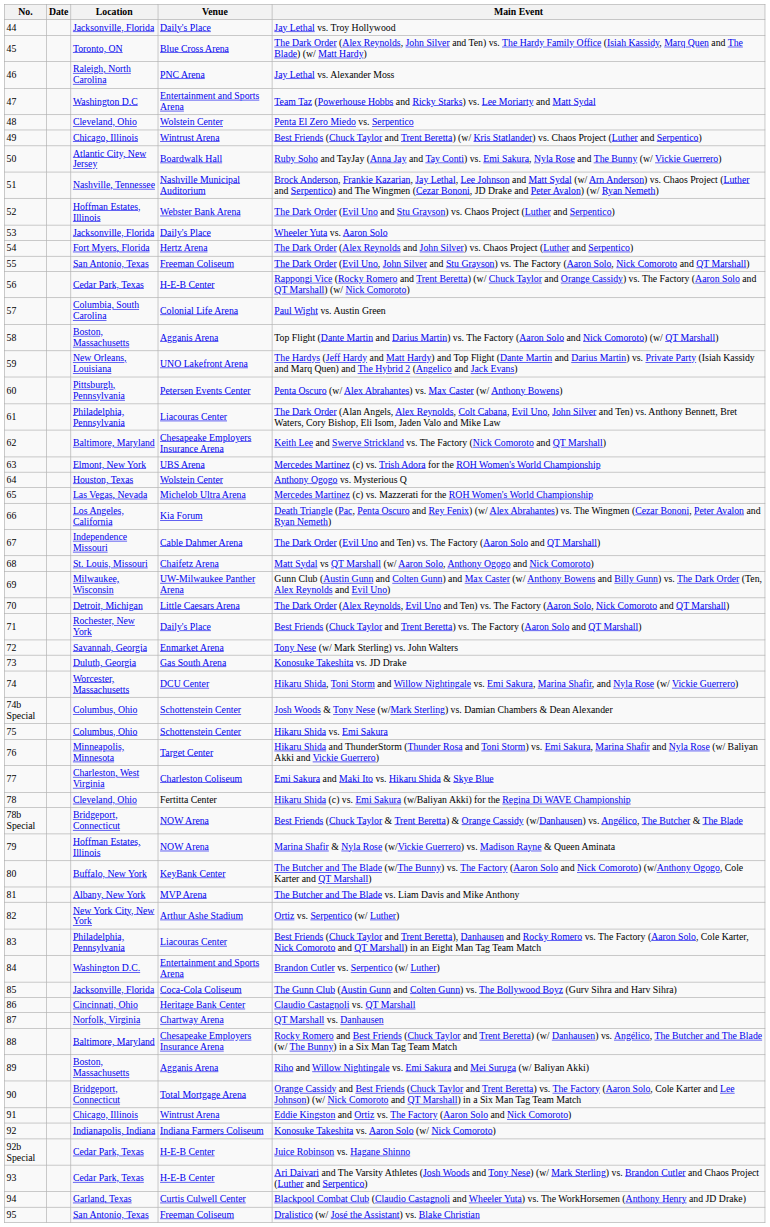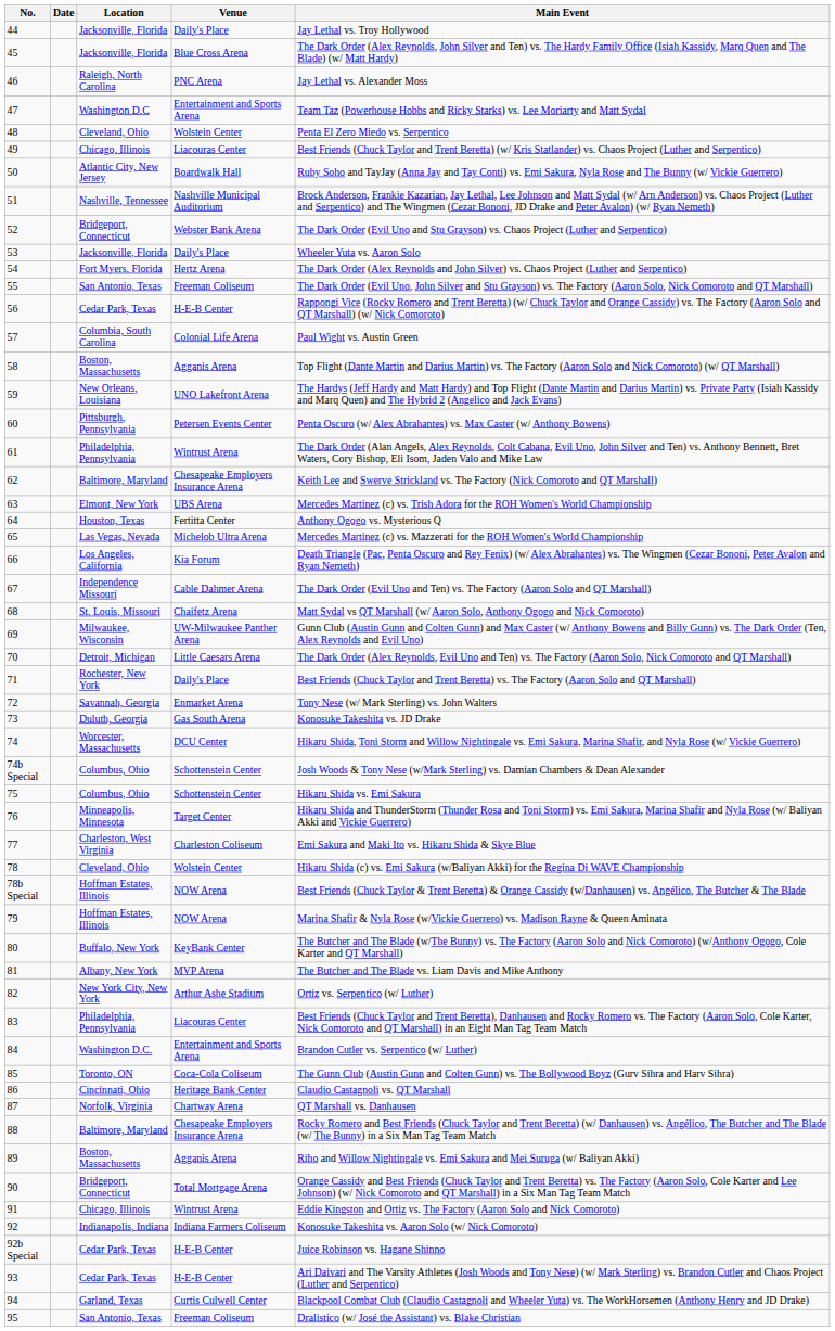 <table class="wikitable sortable">
 <tr>
 <th>No.</th>
 <th>Date</th>
 <th>Location</th>
 <th>Venue</th>
 <th>Main Event</th>
 </tr>
 <tr>
 <td>44</td>
 <td></td>
 <td><a href='#'>Jacksonville, Florida</a></td>
 <td><a href='#'>Daily's Place</a></td>
 <td><a href='#'>Jay Lethal</a> vs. Troy Hollywood</td>
 </tr>
 <tr>
 <td>45</td>
 <td></td>
-<td><a href='#'>Toronto, ON</a></td>
+<td><a href='#'>Jacksonville, Florida</a></td>
 <td><a href='#'>Blue Cross Arena</a></td>
 <td><a href='#'>The Dark Order</a> (<a href='#'>Alex Reynolds</a>, <a href='#'>John Silver</a> and Ten) vs. <a href='#'>The Hardy Family Office</a> (<a href='#'>Isiah Kassidy</a>, <a href='#'>Marq Quen</a> and <a href='#'>The Blade</a>) (w/ <a href='#'>Matt Hardy</a>)</td>
 </tr>
 <tr>
 <td>46</td>
 <td></td>
 <td><a href='#'>Raleigh, North Carolina</a></td>
 <td><a href='#'>PNC Arena</a></td>
 <td><a href='#'>Jay Lethal</a> vs. Alexander Moss</td>
 </tr>
 <tr>
 <td>47</td>
 <td></td>
 <td><a href='#'>Washington D.C</a></td>
 <td><a href='#'>Entertainment and Sports Arena</a></td>
 <td><a href='#'>Team Taz</a> (<a href='#'>Powerhouse Hobbs</a> and <a href='#'>Ricky Starks</a>) vs. <a href='#'>Lee Moriarty</a> and <a href='#'>Matt Sydal</a></td>
 </tr>
 <tr>
 <td>48</td>
 <td></td>
 <td><a href='#'>Cleveland, Ohio</a></td>
 <td><a href='#'>Wolstein Center</a></td>
 <td><a href='#'>Penta El Zero Miedo</a> vs. <a href='#'>Serpentico</a></td>
 </tr>
 <tr>
 <td>49</td>
 <td></td>
 <td><a href='#'>Chicago, Illinois</a></td>
-<td><a href='#'>Wintrust Arena</a></td>
+<td><a href='#'>Liacouras Center</a></td>
 <td><a href='#'>Best Friends</a> (<a href='#'>Chuck Taylor</a> and <a href='#'>Trent Beretta</a>) (w/ <a href='#'>Kris Statlander</a>) vs. Chaos Project (<a href='#'>Luther</a> and <a href='#'>Serpentico</a>)</td>
 </tr>
 <tr>
 <td>50</td>
 <td></td>
 <td><a href='#'>Atlantic City, New Jersey</a></td>
 <td><a href='#'>Boardwalk Hall</a></td>
 <td><a href='#'>Ruby Soho</a> and TayJay (<a href='#'>Anna Jay</a> and <a href='#'>Tay Conti</a>) vs. <a href='#'>Emi Sakura</a>, <a href='#'>Nyla Rose</a> and <a href='#'>The Bunny</a> (w/ <a href='#'>Vickie Guerrero</a>)</td>
 </tr>
 <tr>
 <td>51</td>
 <td></td>
 <td><a href='#'>Nashville, Tennessee</a></td>
 <td><a href='#'>Nashville Municipal Auditorium</a></td>
 <td><a href='#'>Brock Anderson</a>, <a href='#'>Frankie Kazarian</a>, <a href='#'>Jay Lethal</a>, <a href='#'>Lee Johnson</a> and <a href='#'>Matt Sydal</a> (w/ <a href='#'>Arn Anderson</a>) vs. Chaos Project (<a href='#'>Luther</a> and <a href='#'>Serpentico</a>) and The Wingmen (<a href='#'>Cezar Bononi</a>, JD Drake and <a href='#'>Peter Avalon</a>) (w/ <a href='#'>Ryan Nemeth</a>)</td>
 </tr>
 <tr>
 <td>52</td>
 <td></td>
-<td><a href='#'>Hoffman Estates, Illinois</a></td>
+<td><a href='#'>Bridgeport, Connecticut</a></td>
 <td><a href='#'>Webster Bank Arena</a></td>
 <td><a href='#'>The Dark Order</a> (<a href='#'>Evil Uno</a> and <a href='#'>Stu Grayson</a>) vs. Chaos Project (<a href='#'>Luther</a> and <a href='#'>Serpentico</a>)</td>
 </tr>
 <tr>
 <td>53</td>
 <td></td>
 <td><a href='#'>Jacksonville, Florida</a></td>
 <td><a href='#'>Daily's Place</a></td>
 <td><a href='#'>Wheeler Yuta</a> vs. <a href='#'>Aaron Solo</a></td>
 </tr>
 <tr>
 <td>54</td>
 <td></td>
 <td><a href='#'>Fort Myers, Florida</a></td>
 <td><a href='#'>Hertz Arena</a></td>
 <td><a href='#'>The Dark Order</a> (<a href='#'>Alex Reynolds</a> and <a href='#'>John Silver</a>) vs. Chaos Project (<a href='#'>Luther</a> and <a href='#'>Serpentico</a>)</td>
 </tr>
 <tr>
 <td>55</td>
 <td></td>
 <td><a href='#'>San Antonio, Texas</a></td>
 <td><a href='#'>Freeman Coliseum</a></td>
 <td><a href='#'>The Dark Order</a> (<a href='#'>Evil Uno</a>, <a href='#'>John Silver</a> and <a href='#'>Stu Grayson</a>) vs. The Factory (<a href='#'>Aaron Solo</a>, <a href='#'>Nick Comoroto</a> and <a href='#'>QT Marshall</a>)</td>
 </tr>
 <tr>
 <td>56</td>
 <td></td>
 <td><a href='#'>Cedar Park, Texas</a></td>
 <td><a href='#'>H-E-B Center</a></td>
 <td><a href='#'>Rappongi Vice</a> (<a href='#'>Rocky Romero</a> and <a href='#'>Trent Beretta</a>) (w/ <a href='#'>Chuck Taylor</a> and <a href='#'>Orange Cassidy</a>) vs. The Factory (<a href='#'>Aaron Solo</a> and <a href='#'>QT Marshall</a>) (w/ <a href='#'>Nick Comoroto</a>)</td>
 </tr>
 <tr>
 <td>57</td>
 <td></td>
 <td><a href='#'>Columbia, South Carolina</a></td>
 <td><a href='#'>Colonial Life Arena</a></td>
 <td><a href='#'>Paul Wight</a> vs. Austin Green</td>
 </tr>
 <tr>
 <td>58</td>
 <td></td>
 <td><a href='#'>Boston, Massachusetts</a></td>
 <td><a href='#'>Agganis Arena</a></td>
 <td>Top Flight (<a href='#'>Dante Martin</a> and <a href='#'>Darius Martin</a>) vs. The Factory (<a href='#'>Aaron Solo</a> and <a href='#'>Nick Comoroto</a>) (w/ <a href='#'>QT Marshall</a>)</td>
 </tr>
 <tr>
 <td>59</td>
 <td></td>
 <td><a href='#'>New Orleans, Louisiana</a></td>
 <td><a href='#'>UNO Lakefront Arena</a></td>
 <td><a href='#'>The Hardys</a> (<a href='#'>Jeff Hardy</a> and <a href='#'>Matt Hardy</a>) and Top Flight (<a href='#'>Dante Martin</a> and <a href='#'>Darius Martin</a>) vs. <a href='#'>Private Party</a> (Isiah Kassidy and Marq Quen) and <a href='#'>The Hybrid 2</a> (<a href='#'>Angelico</a> and <a href='#'>Jack Evans</a>)</td>
 </tr>
 <tr>
 <td>60</td>
 <td></td>
 <td><a href='#'>Pittsburgh, Pennsylvania</a></td>
 <td><a href='#'>Petersen Events Center</a></td>
 <td><a href='#'>Penta Oscuro</a> (w/ <a href='#'>Alex Abrahantes</a>) vs. <a href='#'>Max Caster</a> (w/ <a href='#'>Anthony Bowens</a>)</td>
 </tr>
 <tr>
 <td>61</td>
 <td></td>
 <td><a href='#'>Philadelphia, Pennsylvania</a></td>
-<td><a href='#'>Liacouras Center</a></td>
+<td><a href='#'>Wintrust Arena</a></td>
 <td><a href='#'>The Dark Order</a> (Alan Angels, <a href='#'>Alex Reynolds</a>, <a href='#'>Colt Cabana</a>, <a href='#'>Evil Uno</a>, <a href='#'>John Silver</a> and Ten) vs. Anthony Bennett, Bret Waters, Cory Bishop, Eli Isom, Jaden Valo and Mike Law</td>
 </tr>
 <tr>
 <td>62</td>
 <td></td>
 <td><a href='#'>Baltimore, Maryland</a></td>
 <td><a href='#'>Chesapeake Employers Insurance Arena</a></td>
 <td><a href='#'>Keith Lee</a> and <a href='#'>Swerve Strickland</a> vs. The Factory (<a href='#'>Nick Comoroto</a> and <a href='#'>QT Marshall</a>)</td>
 </tr>
 <tr>
 <td>63</td>
 <td></td>
 <td><a href='#'>Elmont, New York</a></td>
 <td><a href='#'>UBS Arena</a></td>
 <td><a href='#'>Mercedes Martinez</a> (c) vs. <a href='#'>Trish Adora</a> for the <a href='#'>ROH Women's World Championship</a></td>
 </tr>
 <tr>
 <td>64</td>
 <td></td>
 <td><a href='#'>Houston, Texas</a></td>
-<td><a href='#'>Wolstein Center</a></td>
+<td>Fertitta Center</td>
 <td><a href='#'>Anthony Ogogo</a> vs. Mysterious Q</td>
 </tr>
 <tr>
 <td>65</td>
 <td></td>
 <td><a href='#'>Las Vegas, Nevada</a></td>
 <td><a href='#'>Michelob Ultra Arena</a></td>
 <td><a href='#'>Mercedes Martinez</a> (c) vs. Mazzerati for the <a href='#'>ROH Women's World Championship</a></td>
 </tr>
 <tr>
 <td>66</td>
 <td></td>
 <td><a href='#'>Los Angeles, California</a></td>
 <td><a href='#'>Kia Forum</a></td>
 <td><a href='#'>Death Triangle</a> (<a href='#'>Pac</a>, <a href='#'>Penta Oscuro</a> and <a href='#'>Rey Fenix</a>) (w/ <a href='#'>Alex Abrahantes</a>) vs. The Wingmen (<a href='#'>Cezar Bononi</a>, <a href='#'>Peter Avalon</a> and <a href='#'>Ryan Nemeth</a>)</td>
 </tr>
 <tr>
 <td>67</td>
 <td></td>
 <td><a href='#'>Independence Missouri</a></td>
 <td><a href='#'>Cable Dahmer Arena</a></td>
 <td><a href='#'>The Dark Order</a> (<a href='#'>Evil Uno</a> and Ten) vs. The Factory (<a href='#'>Aaron Solo</a> and <a href='#'>QT Marshall</a>)</td>
 </tr>
 <tr>
 <td>68</td>
 <td></td>
 <td><a href='#'>St. Louis, Missouri</a></td>
 <td><a href='#'>Chaifetz Arena</a></td>
 <td><a href='#'>Matt Sydal</a> vs <a href='#'>QT Marshall</a> (w/ <a href='#'>Aaron Solo</a>, <a href='#'>Anthony Ogogo</a> and <a href='#'>Nick Comoroto</a>)</td>
 </tr>
 <tr>
 <td>69</td>
 <td></td>
 <td><a href='#'>Milwaukee, Wisconsin</a></td>
 <td><a href='#'>UW-Milwaukee Panther Arena</a></td>
 <td>Gunn Club (<a href='#'>Austin Gunn</a> and <a href='#'>Colten Gunn</a>) and <a href='#'>Max Caster</a> (w/ <a href='#'>Anthony Bowens</a> and <a href='#'>Billy Gunn</a>) vs. <a href='#'>The Dark Order</a> (Ten, <a href='#'>Alex Reynolds</a> and <a href='#'>Evil Uno</a>)</td>
 </tr>
 <tr>
 <td>70</td>
 <td></td>
 <td><a href='#'>Detroit, Michigan</a></td>
 <td><a href='#'>Little Caesars Arena</a></td>
 <td><a href='#'>The Dark Order</a> (<a href='#'>Alex Reynolds</a>, <a href='#'>Evil Uno</a> and Ten) vs. The Factory (<a href='#'>Aaron Solo</a>, <a href='#'>Nick Comoroto</a> and <a href='#'>QT Marshall</a>)</td>
 </tr>
 <tr>
 <td>71</td>
 <td></td>
 <td><a href='#'>Rochester, New York</a></td>
 <td><a href='#'>Daily's Place</a></td>
 <td><a href='#'>Best Friends</a> (<a href='#'>Chuck Taylor</a> and <a href='#'>Trent Beretta</a>) vs. The Factory (<a href='#'>Aaron Solo</a> and <a href='#'>QT Marshall</a>)</td>
 </tr>
 <tr>
 <td>72</td>
 <td></td>
 <td><a href='#'>Savannah, Georgia</a></td>
 <td><a href='#'>Enmarket Arena</a></td>
 <td><a href='#'>Tony Nese</a> (w/ Mark Sterling) vs. John Walters</td>
 </tr>
 <tr>
 <td>73</td>
 <td></td>
 <td><a href='#'>Duluth, Georgia</a></td>
 <td><a href='#'>Gas South Arena</a></td>
 <td><a href='#'>Konosuke Takeshita</a> vs. JD Drake</td>
 </tr>
 <tr>
 <td>74</td>
 <td></td>
 <td><a href='#'>Worcester, Massachusetts</a></td>
 <td><a href='#'>DCU Center</a></td>
 <td><a href='#'>Hikaru Shida</a>, <a href='#'>Toni Storm</a> and <a href='#'>Willow Nightingale</a> vs. <a href='#'>Emi Sakura</a>, <a href='#'>Marina Shafir</a>, and <a href='#'>Nyla Rose</a> (w/ <a href='#'>Vickie Guerrero</a>)</td>
 </tr>
 <tr>
 <td>74b Special</td>
 <td></td>
 <td><a href='#'>Columbus, Ohio</a></td>
 <td><a href='#'>Schottenstein Center</a></td>
 <td><a href='#'>Josh Woods</a> & <a href='#'>Tony Nese</a> (w/<a href='#'>Mark Sterling</a>) vs. Damian Chambers & Dean Alexander</td>
 </tr>
 <tr>
 <td>75</td>
 <td></td>
 <td><a href='#'>Columbus, Ohio</a></td>
 <td><a href='#'>Schottenstein Center</a></td>
 <td><a href='#'>Hikaru Shida</a> vs. <a href='#'>Emi Sakura</a></td>
 </tr>
 <tr>
 <td>76</td>
 <td></td>
 <td><a href='#'>Minneapolis, Minnesota</a></td>
 <td><a href='#'>Target Center</a></td>
 <td><a href='#'>Hikaru Shida</a> and ThunderStorm (<a href='#'>Thunder Rosa</a> and <a href='#'>Toni Storm</a>) vs. <a href='#'>Emi Sakura</a>, <a href='#'>Marina Shafir</a> and <a href='#'>Nyla Rose</a> (w/ Baliyan Akki and <a href='#'>Vickie Guerrero</a>)</td>
 </tr>
 <tr>
 <td>77</td>
 <td></td>
 <td><a href='#'>Charleston, West Virginia</a></td>
 <td><a href='#'>Charleston Coliseum</a></td>
 <td><a href='#'>Emi Sakura</a> and <a href='#'>Maki Ito</a> vs. <a href='#'>Hikaru Shida</a> & <a href='#'>Skye Blue</a></td>
 </tr>
 <tr>
 <td>78</td>
 <td></td>
 <td><a href='#'>Cleveland, Ohio</a></td>
-<td>Fertitta Center</td>
+<td><a href='#'>Wolstein Center</a></td>
 <td><a href='#'>Hikaru Shida</a> (c) vs. <a href='#'>Emi Sakura</a> (w/Baliyan Akki) for the <a href='#'>Regina Di WAVE Championship</a></td>
 </tr>
 <tr>
 <td>78b Special</td>
 <td></td>
-<td><a href='#'>Bridgeport, Connecticut</a></td>
+<td><a href='#'>Hoffman Estates, Illinois</a></td>
 <td><a href='#'>NOW Arena</a></td>
 <td><a href='#'>Best Friends</a> (<a href='#'>Chuck Taylor</a> & <a href='#'>Trent Beretta</a>) & <a href='#'>Orange Cassidy</a> (w/<a href='#'>Danhausen</a>) vs. <a href='#'>Angélico</a>, <a href='#'>The Butcher</a> & <a href='#'>The Blade</a></td>
 </tr>
 <tr>
 <td>79</td>
 <td></td>
 <td><a href='#'>Hoffman Estates, Illinois</a></td>
 <td><a href='#'>NOW Arena</a></td>
 <td><a href='#'>Marina Shafir</a> & <a href='#'>Nyla Rose</a> (w/<a href='#'>Vickie Guerrero</a>) vs. <a href='#'>Madison Rayne</a> & Queen Aminata</td>
 </tr>
 <tr>
 <td>80</td>
 <td></td>
 <td><a href='#'>Buffalo, New York</a></td>
 <td><a href='#'>KeyBank Center</a></td>
 <td><a href='#'>The Butcher and The Blade</a> (w/<a href='#'>The Bunny</a>) vs. <a href='#'>The Factory</a> (<a href='#'>Aaron Solo</a> and <a href='#'>Nick Comoroto</a>) (w/<a href='#'>Anthony Ogogo</a>, Cole Karter and <a href='#'>QT Marshall</a>)</td>
 </tr>
 <tr>
 <td>81</td>
 <td></td>
 <td><a href='#'>Albany, New York</a></td>
 <td><a href='#'>MVP Arena</a></td>
 <td><a href='#'>The Butcher and The Blade</a> vs. Liam Davis and Mike Anthony</td>
 </tr>
 <tr>
 <td>82</td>
 <td></td>
 <td><a href='#'>New York City, New York</a></td>
 <td><a href='#'>Arthur Ashe Stadium</a></td>
 <td><a href='#'>Ortiz</a> vs. <a href='#'>Serpentico</a> (w/ <a href='#'>Luther</a>)</td>
 </tr>
 <tr>
 <td>83</td>
 <td></td>
 <td><a href='#'>Philadelphia, Pennsylvania</a></td>
 <td><a href='#'>Liacouras Center</a></td>
 <td><a href='#'>Best Friends</a> (<a href='#'>Chuck Taylor</a> and <a href='#'>Trent Beretta</a>), <a href='#'>Danhausen</a> and <a href='#'>Rocky Romero</a> vs. The Factory (<a href='#'>Aaron Solo</a>, Cole Karter, <a href='#'>Nick Comoroto</a> and <a href='#'>QT Marshall</a>) in an Eight Man Tag Team Match</td>
 </tr>
 <tr>
 <td>84</td>
 <td></td>
 <td><a href='#'>Washington D.C.</a></td>
 <td><a href='#'>Entertainment and Sports Arena</a></td>
 <td><a href='#'>Brandon Cutler</a> vs. <a href='#'>Serpentico</a> (w/ <a href='#'>Luther</a>)</td>
 </tr>
 <tr>
 <td>85</td>
 <td></td>
-<td><a href='#'>Jacksonville, Florida</a></td>
+<td><a href='#'>Toronto, ON</a></td>
 <td><a href='#'>Coca-Cola Coliseum</a></td>
 <td><a href='#'>The Gunn Club</a> (<a href='#'>Austin Gunn</a> and <a href='#'>Colten Gunn</a>) vs. <a href='#'>The Bollywood Boyz</a> (Gurv Sihra and Harv Sihra)</td>
 </tr>
 <tr>
 <td>86</td>
 <td></td>
 <td><a href='#'>Cincinnati, Ohio</a></td>
 <td><a href='#'>Heritage Bank Center</a></td>
 <td><a href='#'>Claudio Castagnoli</a> vs. <a href='#'>QT Marshall</a></td>
 </tr>
 <tr>
 <td>87</td>
 <td></td>
 <td><a href='#'>Norfolk, Virginia</a></td>
 <td><a href='#'>Chartway Arena</a></td>
 <td><a href='#'>QT Marshall</a> vs. <a href='#'>Danhausen</a></td>
 </tr>
 <tr>
 <td>88</td>
 <td></td>
 <td><a href='#'>Baltimore, Maryland</a></td>
 <td><a href='#'>Chesapeake Employers Insurance Arena</a></td>
 <td><a href='#'>Rocky Romero</a> and <a href='#'>Best Friends</a> (<a href='#'>Chuck Taylor</a> and <a href='#'>Trent Beretta</a>) (w/ <a href='#'>Danhausen</a>) vs. <a href='#'>Angélico</a>, <a href='#'>The Butcher and The Blade</a> (w/ <a href='#'>The Bunny</a>) in a Six Man Tag Team Match</td>
 </tr>
 <tr>
 <td>89</td>
 <td></td>
 <td><a href='#'>Boston, Massachusetts</a></td>
 <td><a href='#'>Agganis Arena</a></td>
 <td><a href='#'>Riho</a> and <a href='#'>Willow Nightingale</a> vs. <a href='#'>Emi Sakura</a> and <a href='#'>Mei Suruga</a> (w/ Baliyan Akki)</td>
 </tr>
 <tr>
 <td>90</td>
 <td></td>
 <td><a href='#'>Bridgeport, Connecticut</a></td>
 <td><a href='#'>Total Mortgage Arena</a></td>
 <td><a href='#'>Orange Cassidy</a> and <a href='#'>Best Friends</a> (<a href='#'>Chuck Taylor</a> and <a href='#'>Trent Beretta</a>) vs. <a href='#'>The Factory</a> (<a href='#'>Aaron Solo</a>, Cole Karter and <a href='#'>Lee Johnson</a>) (w/ <a href='#'>Nick Comoroto</a> and <a href='#'>QT Marshall</a>) in a Six Man Tag Team Match</td>
 </tr>
 <tr>
 <td>91</td>
 <td></td>
 <td><a href='#'>Chicago, Illinois</a></td>
 <td><a href='#'>Wintrust Arena</a></td>
 <td><a href='#'>Eddie Kingston</a> and <a href='#'>Ortiz</a> vs. <a href='#'>The Factory</a> (<a href='#'>Aaron Solo</a> and <a href='#'>Nick Comoroto</a>)</td>
 </tr>
 <tr>
 <td>92</td>
 <td></td>
 <td><a href='#'>Indianapolis, Indiana</a></td>
 <td><a href='#'>Indiana Farmers Coliseum</a></td>
 <td><a href='#'>Konosuke Takeshita</a> vs. <a href='#'>Aaron Solo</a> (w/ <a href='#'>Nick Comoroto</a>)</td>
 </tr>
 <tr>
 <td>92b Special</td>
 <td></td>
 <td><a href='#'>Cedar Park, Texas</a></td>
 <td><a href='#'>H-E-B Center</a></td>
 <td><a href='#'>Juice Robinson</a> vs. <a href='#'>Hagane Shinno</a></td>
 </tr>
 <tr>
 <td>93</td>
 <td></td>
 <td><a href='#'>Cedar Park, Texas</a></td>
 <td><a href='#'>H-E-B Center</a></td>
 <td><a href='#'>Ari Daivari</a> and The Varsity Athletes (<a href='#'>Josh Woods</a> and <a href='#'>Tony Nese</a>) (w/ <a href='#'>Mark Sterling</a>) vs. <a href='#'>Brandon Cutler</a> and Chaos Project (<a href='#'>Luther</a> and <a href='#'>Serpentico</a>)</td>
 </tr>
 <tr>
 <td>94</td>
 <td></td>
 <td><a href='#'>Garland, Texas</a></td>
 <td><a href='#'>Curtis Culwell Center</a></td>
 <td><a href='#'>Blackpool Combat Club</a> (<a href='#'>Claudio Castagnoli</a> and <a href='#'>Wheeler Yuta</a>) vs. The WorkHorsemen (<a href='#'>Anthony Henry</a> and JD Drake)</td>
 </tr>
 <tr>
 <td>95</td>
 <td></td>
 <td><a href='#'>San Antonio, Texas</a></td>
 <td><a href='#'>Freeman Coliseum</a></td>
 <td><a href='#'>Dralistico</a> (w/ <a href='#'>José the Assistant</a>) vs. <a href='#'>Blake Christian</a></td>
 </tr>
 </table>
